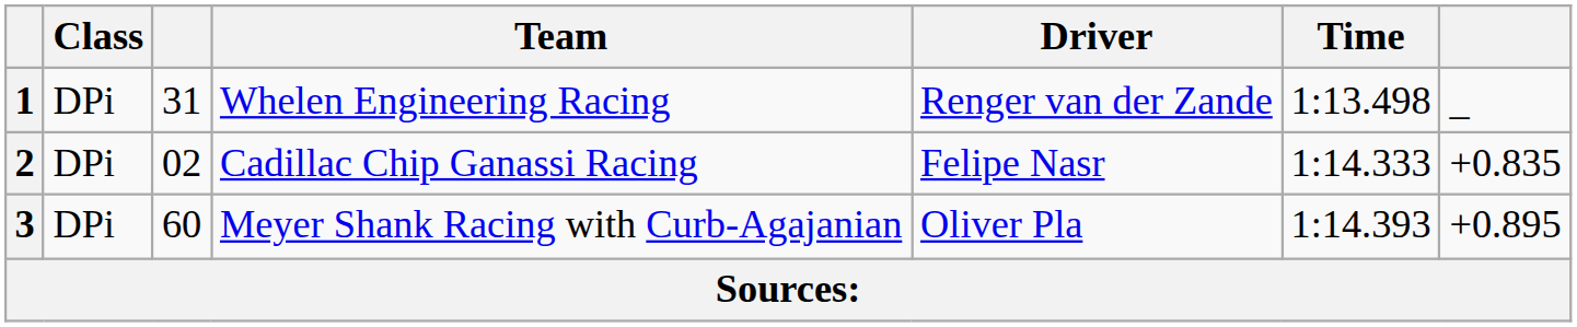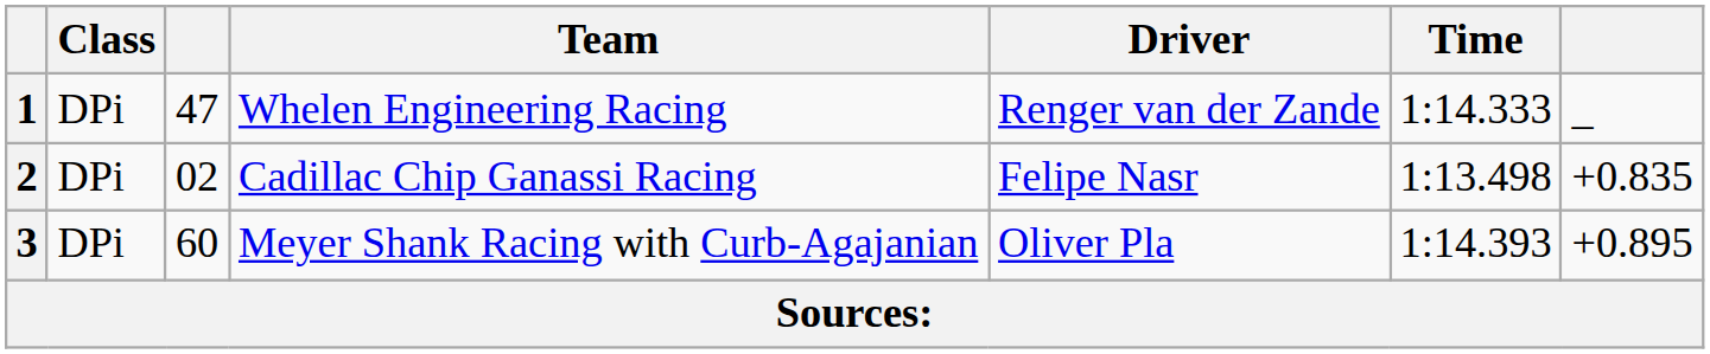 <table class="wikitable">
 <tr>
 <th scope="col"></th>
 <th scope="col">Class</th>
 <th scope="col"></th>
 <th scope="col">Team</th>
 <th scope="col">Driver</th>
 <th scope="col">Time</th>
 <th scope="col"></th>
 </tr>
 <tr>
 <th scope="row">1</th>
 <td>DPi</td>
-<td>31</td>
+<td>47</td>
 <td><a href='#'>Whelen Engineering Racing</a></td>
 <td><a href='#'>Renger van der Zande</a></td>
-<td>1:13.498</td>
+<td>1:14.333</td>
 <td>_</td>
 </tr>
 <tr>
 <th scope="row">2</th>
 <td>DPi</td>
 <td>02</td>
 <td><a href='#'>Cadillac Chip Ganassi Racing</a></td>
 <td><a href='#'>Felipe Nasr</a></td>
-<td>1:14.333</td>
+<td>1:13.498</td>
 <td>+0.835</td>
 </tr>
 <tr>
 <th scope="row">3</th>
 <td>DPi</td>
 <td>60</td>
 <td><a href='#'>Meyer Shank Racing</a> with <a href='#'>Curb-Agajanian</a></td>
 <td><a href='#'>Oliver Pla</a></td>
 <td>1:14.393</td>
 <td>+0.895</td>
 </tr>
 <tr>
 <th colspan="7">Sources:</th>
 </tr>
 </table>
